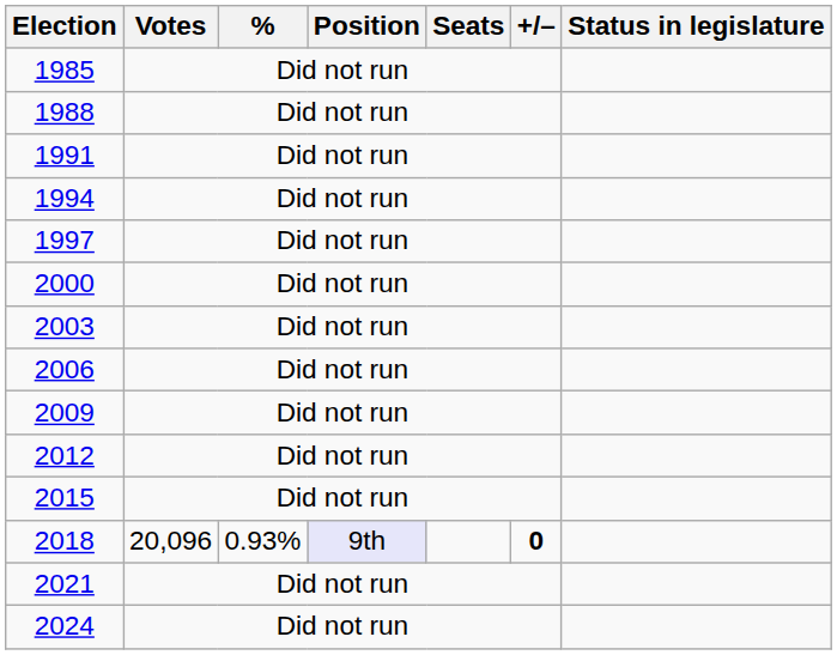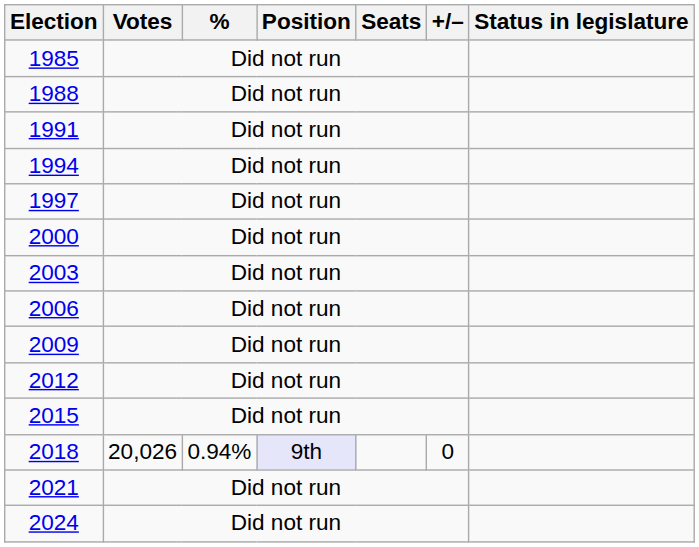 <table class="wikitable" style="text-align:center">
 <tr>
 <th><strong>Election</strong></th>
 <th scope="col"><strong>Votes</strong></th>
 <th scope="col"><strong>%</strong></th>
 <th>Position</th>
 <th scope="col">Seats</th>
 <th>+/–</th>
 <th><strong>Status in legislature</strong></th>
 </tr>
 <tr>
 <td><a href='#'>1985</a></td>
 <td colspan="5">Did not run</td>
 <td></td>
 </tr>
 <tr>
 <td><a href='#'>1988</a></td>
 <td colspan="5">Did not run</td>
 <td></td>
 </tr>
 <tr>
 <td><a href='#'>1991</a></td>
 <td colspan="5">Did not run</td>
 <td></td>
 </tr>
 <tr>
 <td><a href='#'>1994</a></td>
 <td colspan="5">Did not run</td>
 <td></td>
 </tr>
 <tr>
 <td><a href='#'>1997</a></td>
 <td colspan="5">Did not run</td>
 <td></td>
 </tr>
 <tr>
 <td><a href='#'>2000</a></td>
 <td colspan="5">Did not run</td>
 <td></td>
 </tr>
 <tr>
 <td><a href='#'>2003</a></td>
 <td colspan="5">Did not run</td>
 <td></td>
 </tr>
 <tr>
 <td><a href='#'>2006</a></td>
 <td colspan="5">Did not run</td>
 <td></td>
 </tr>
 <tr>
 <td><a href='#'>2009</a></td>
 <td colspan="5">Did not run</td>
 <td></td>
 </tr>
 <tr>
 <td><a href='#'>2012</a></td>
 <td colspan="5">Did not run</td>
 <td></td>
 </tr>
 <tr>
 <td><a href='#'>2015</a></td>
 <td colspan="5">Did not run</td>
 <td></td>
 </tr>
 <tr>
 <td><a href='#'>2018</a></td>
-<td>20,096</td>
-<td>0.93%</td>
+<td>20,026</td>
+<td>0.94%</td>
 <td style="background: lavender;"> 9th</td>
 <td></td>
-<td><strong> 0</strong></td>
+<td> 0</td>
 <td></td>
 </tr>
 <tr>
 <td><a href='#'>2021</a></td>
 <td colspan="5">Did not run</td>
 <td></td>
 </tr>
 <tr>
 <td><a href='#'>2024</a></td>
 <td colspan="5">Did not run</td>
 <td></td>
 </tr>
 </table>
